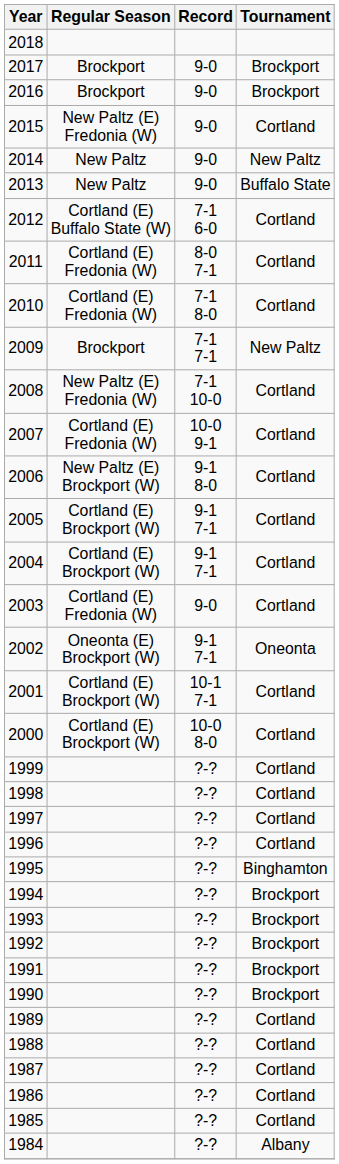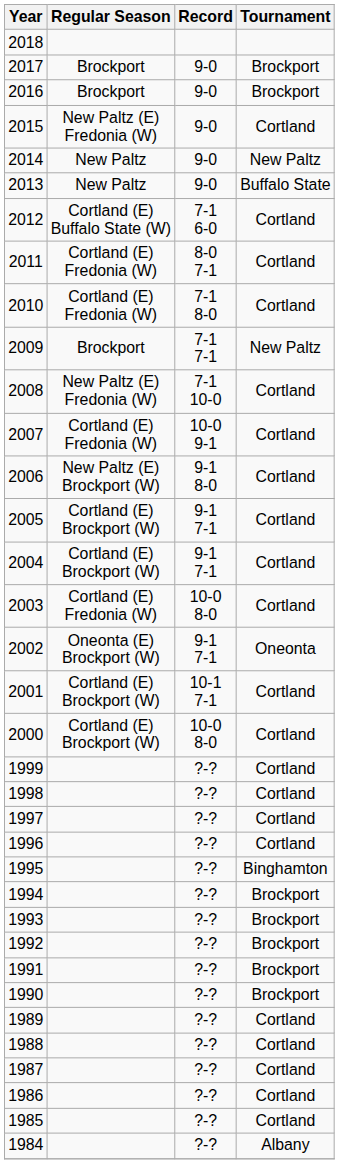 <table class="wikitable" style="text-align:center" cellpadding=2 cellspacing=2>
 <tr>
 <th>Year</th>
 <th>Regular Season</th>
 <th>Record</th>
 <th>Tournament</th>
 </tr>
 <tr>
 <td>2018</td>
 <td></td>
 <td></td>
 <td></td>
 </tr>
 <tr>
 <td>2017</td>
 <td>Brockport</td>
 <td>9-0</td>
 <td>Brockport</td>
 </tr>
 <tr>
 <td>2016</td>
 <td>Brockport</td>
 <td>9-0</td>
 <td>Brockport</td>
 </tr>
 <tr>
 <td>2015</td>
 <td>New Paltz (E)<br>Fredonia (W)</td>
 <td>9-0</td>
 <td>Cortland</td>
 </tr>
 <tr>
 <td>2014</td>
 <td>New Paltz</td>
 <td>9-0</td>
 <td>New Paltz</td>
 </tr>
 <tr>
 <td>2013</td>
 <td>New Paltz</td>
 <td>9-0</td>
 <td>Buffalo State</td>
 </tr>
 <tr>
 <td>2012</td>
 <td>Cortland (E)<br>Buffalo State (W)</td>
 <td>7-1<br>6-0</td>
 <td>Cortland</td>
 </tr>
 <tr>
 <td>2011</td>
 <td>Cortland (E)<br>Fredonia (W)</td>
 <td>8-0<br>7-1</td>
 <td>Cortland</td>
 </tr>
 <tr>
 <td>2010</td>
 <td>Cortland (E)<br>Fredonia (W)</td>
 <td>7-1<br>8-0</td>
 <td>Cortland</td>
 </tr>
 <tr>
 <td>2009</td>
 <td>Brockport</td>
 <td>7-1<br>7-1</td>
 <td>New Paltz</td>
 </tr>
 <tr>
 <td>2008</td>
 <td>New Paltz (E)<br>Fredonia (W)</td>
 <td>7-1<br>10-0</td>
 <td>Cortland</td>
 </tr>
 <tr>
 <td>2007</td>
 <td>Cortland (E)<br>Fredonia (W)</td>
 <td>10-0<br>9-1</td>
 <td>Cortland</td>
 </tr>
 <tr>
 <td>2006</td>
 <td>New Paltz (E)<br>Brockport (W)</td>
 <td>9-1<br>8-0</td>
 <td>Cortland</td>
 </tr>
 <tr>
 <td>2005</td>
 <td>Cortland (E)<br>Brockport (W)</td>
 <td>9-1<br>7-1</td>
 <td>Cortland</td>
 </tr>
 <tr>
 <td>2004</td>
 <td>Cortland (E)<br>Brockport (W)</td>
 <td>9-1<br>7-1</td>
 <td>Cortland</td>
 </tr>
 <tr>
 <td>2003</td>
 <td>Cortland (E)<br>Fredonia (W)</td>
-<td>9-0</td>
+<td>10-0<br>8-0</td>
 <td>Cortland</td>
 </tr>
 <tr>
 <td>2002</td>
 <td>Oneonta (E)<br>Brockport (W)</td>
 <td>9-1<br>7-1</td>
 <td>Oneonta</td>
 </tr>
 <tr>
 <td>2001</td>
 <td>Cortland (E)<br>Brockport (W)</td>
 <td>10-1<br>7-1</td>
 <td>Cortland</td>
 </tr>
 <tr>
 <td>2000</td>
 <td>Cortland (E)<br>Brockport (W)</td>
 <td>10-0<br>8-0</td>
 <td>Cortland</td>
 </tr>
 <tr>
 <td>1999</td>
 <td></td>
 <td>?-?</td>
 <td>Cortland</td>
 </tr>
 <tr>
 <td>1998</td>
 <td></td>
 <td>?-?</td>
 <td>Cortland</td>
 </tr>
 <tr>
 <td>1997</td>
 <td></td>
 <td>?-?</td>
 <td>Cortland</td>
 </tr>
 <tr>
 <td>1996</td>
 <td></td>
 <td>?-?</td>
 <td>Cortland</td>
 </tr>
 <tr>
 <td>1995</td>
 <td></td>
 <td>?-?</td>
 <td>Binghamton</td>
 </tr>
 <tr>
 <td>1994</td>
 <td></td>
 <td>?-?</td>
 <td>Brockport</td>
 </tr>
 <tr>
 <td>1993</td>
 <td></td>
 <td>?-?</td>
 <td>Brockport</td>
 </tr>
 <tr>
 <td>1992</td>
 <td></td>
 <td>?-?</td>
 <td>Brockport</td>
 </tr>
 <tr>
 <td>1991</td>
 <td></td>
 <td>?-?</td>
 <td>Brockport</td>
 </tr>
 <tr>
 <td>1990</td>
 <td></td>
 <td>?-?</td>
 <td>Brockport</td>
 </tr>
 <tr>
 <td>1989</td>
 <td></td>
 <td>?-?</td>
 <td>Cortland</td>
 </tr>
 <tr>
 <td>1988</td>
 <td></td>
 <td>?-?</td>
 <td>Cortland</td>
 </tr>
 <tr>
 <td>1987</td>
 <td></td>
 <td>?-?</td>
 <td>Cortland</td>
 </tr>
 <tr>
 <td>1986</td>
 <td></td>
 <td>?-?</td>
 <td>Cortland</td>
 </tr>
 <tr>
 <td>1985</td>
 <td></td>
 <td>?-?</td>
 <td>Cortland</td>
 </tr>
 <tr>
 <td>1984</td>
 <td></td>
 <td>?-?</td>
 <td>Albany</td>
 </tr>
 <tr>
 </tr>
 </table>
